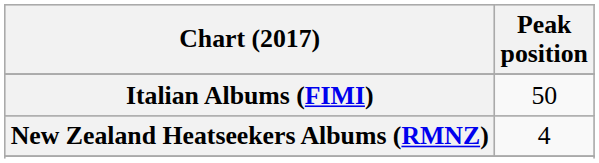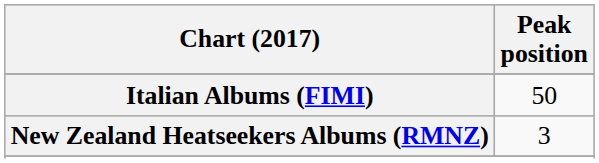 <table class="wikitable sortable plainrowheaders" style="text-align:center">
 <tr>
 <th scope="col">Chart (2017)</th>
 <th scope="col">Peak<br> position</th>
 </tr>
 <tr>
 </tr>
 <tr>
 </tr>
 <tr>
 <th scope="row">Italian Albums (<a href='#'>FIMI</a>)</th>
 <td>50</td>
 </tr>
 <tr>
 <th scope="row">New Zealand Heatseekers Albums (<a href='#'>RMNZ</a>)</th>
-<td>4</td>
+<td>3</td>
 </tr>
 <tr>
 </tr>
 <tr>
 </tr>
 <tr>
 </tr>
 <tr>
 </tr>
 </table>
